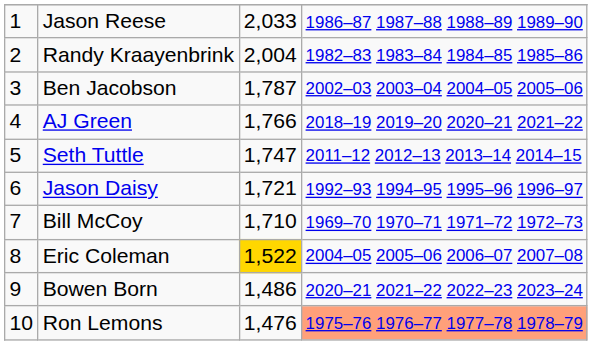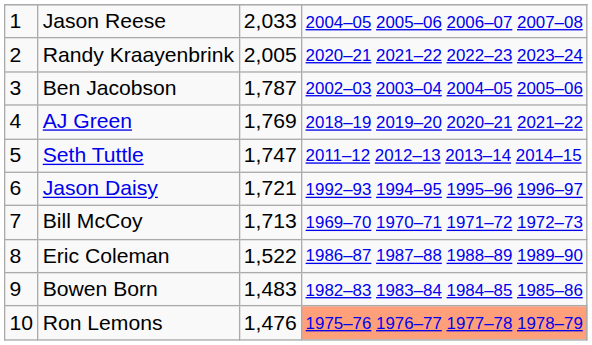 <table class="wikitable">
 <tr>
 </tr>
 <tr>
 <td>1</td>
 <td>Jason Reese</td>
 <td>2,033</td>
-<td style="font-size:80%;"><a href='#'>1986–87</a> <a href='#'>1987–88</a> <a href='#'>1988–89</a> <a href='#'>1989–90</a></td>
+<td style="font-size:80%;"><a href='#'>2004–05</a> <a href='#'>2005–06</a> <a href='#'>2006–07</a> <a href='#'>2007–08</a></td>
 </tr>
 <tr>
 <td>2</td>
 <td>Randy Kraayenbrink</td>
-<td>2,004</td>
-<td style="font-size:80%;"><a href='#'>1982–83</a> <a href='#'>1983–84</a> <a href='#'>1984–85</a> <a href='#'>1985–86</a></td>
+<td>2,005</td>
+<td style="font-size:80%;"><a href='#'>2020–21</a> <a href='#'>2021–22</a> <a href='#'>2022–23</a> <a href='#'>2023–24</a></td>
 </tr>
 <tr>
 <td>3</td>
 <td>Ben Jacobson</td>
 <td>1,787</td>
 <td style="font-size:80%;"><a href='#'>2002–03</a> <a href='#'>2003–04</a> <a href='#'>2004–05</a> <a href='#'>2005–06</a></td>
 </tr>
 <tr>
 <td>4</td>
 <td><a href='#'>AJ Green</a></td>
-<td>1,766</td>
+<td>1,769</td>
 <td style="font-size:80%;"><a href='#'>2018–19</a> <a href='#'>2019–20</a> <a href='#'>2020–21</a> <a href='#'>2021–22</a></td>
 </tr>
 <tr>
 <td>5</td>
 <td><a href='#'>Seth Tuttle</a></td>
 <td>1,747</td>
 <td style="font-size:80%;"><a href='#'>2011–12</a> <a href='#'>2012–13</a> <a href='#'>2013–14</a> <a href='#'>2014–15</a></td>
 </tr>
 <tr>
 <td>6</td>
 <td><a href='#'>Jason Daisy</a></td>
 <td>1,721</td>
 <td style="font-size:80%;"><a href='#'>1992–93</a> <a href='#'>1994–95</a> <a href='#'>1995–96</a> <a href='#'>1996–97</a></td>
 </tr>
 <tr>
 <td>7</td>
 <td>Bill McCoy</td>
-<td>1,710</td>
+<td>1,713</td>
 <td style="font-size:80%;"><a href='#'>1969–70</a> <a href='#'>1970–71</a> <a href='#'>1971–72</a> <a href='#'>1972–73</a></td>
 </tr>
 <tr>
 <td>8</td>
 <td>Eric Coleman</td>
-<td style="background: gold;">1,522</td>
-<td style="font-size:80%;"><a href='#'>2004–05</a> <a href='#'>2005–06</a> <a href='#'>2006–07</a> <a href='#'>2007–08</a></td>
+<td>1,522</td>
+<td style="font-size:80%;"><a href='#'>1986–87</a> <a href='#'>1987–88</a> <a href='#'>1988–89</a> <a href='#'>1989–90</a></td>
 </tr>
 <tr>
 <td>9</td>
 <td>Bowen Born</td>
-<td>1,486</td>
-<td style="font-size:80%;"><a href='#'>2020–21</a> <a href='#'>2021–22</a> <a href='#'>2022–23</a> <a href='#'>2023–24</a></td>
+<td>1,483</td>
+<td style="font-size:80%;"><a href='#'>1982–83</a> <a href='#'>1983–84</a> <a href='#'>1984–85</a> <a href='#'>1985–86</a></td>
 </tr>
 <tr>
 <td>10</td>
 <td>Ron Lemons</td>
 <td>1,476</td>
 <td style="background: lightsalmon; font-size:80%;"><a href='#'>1975–76</a> <a href='#'>1976–77</a> <a href='#'>1977–78</a> <a href='#'>1978–79</a></td>
 </tr>
 </table>
